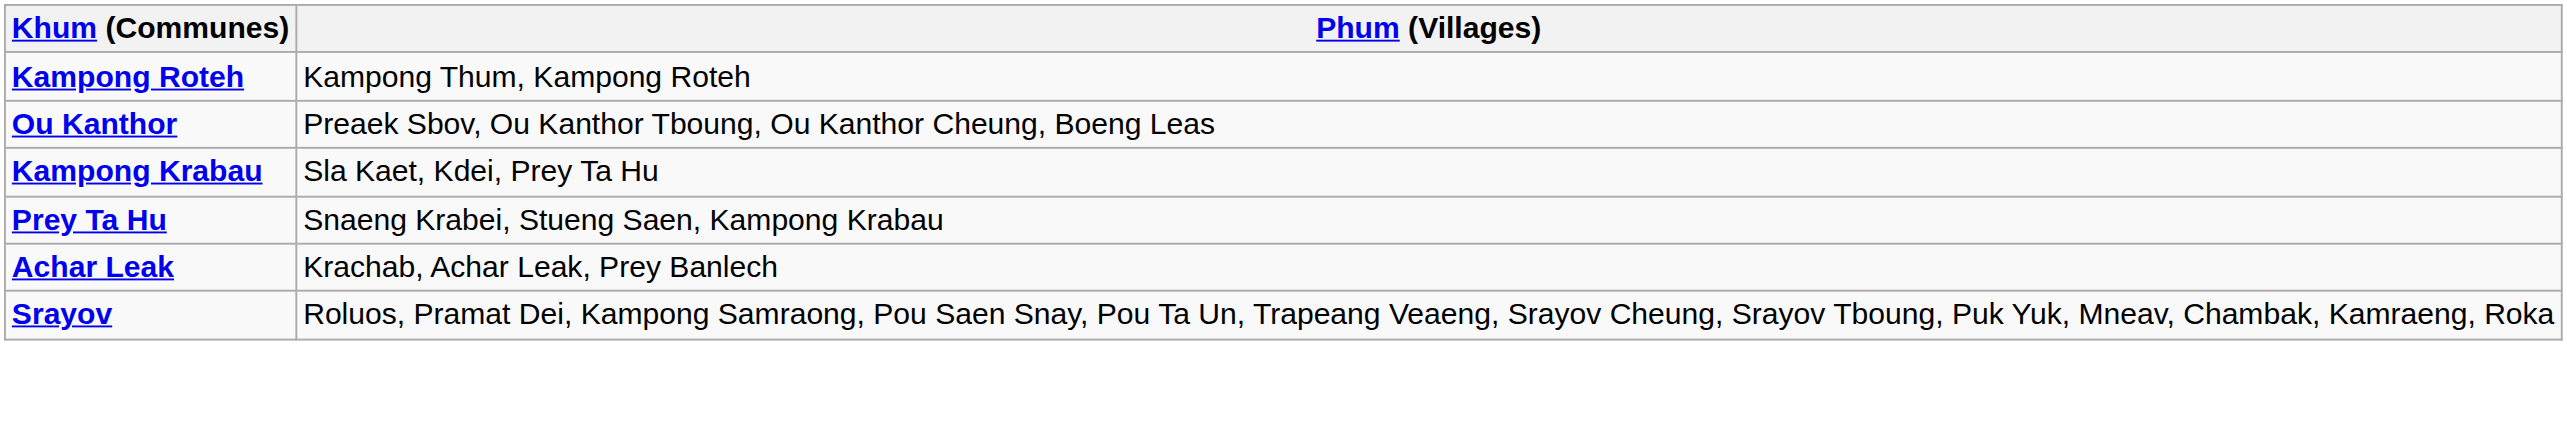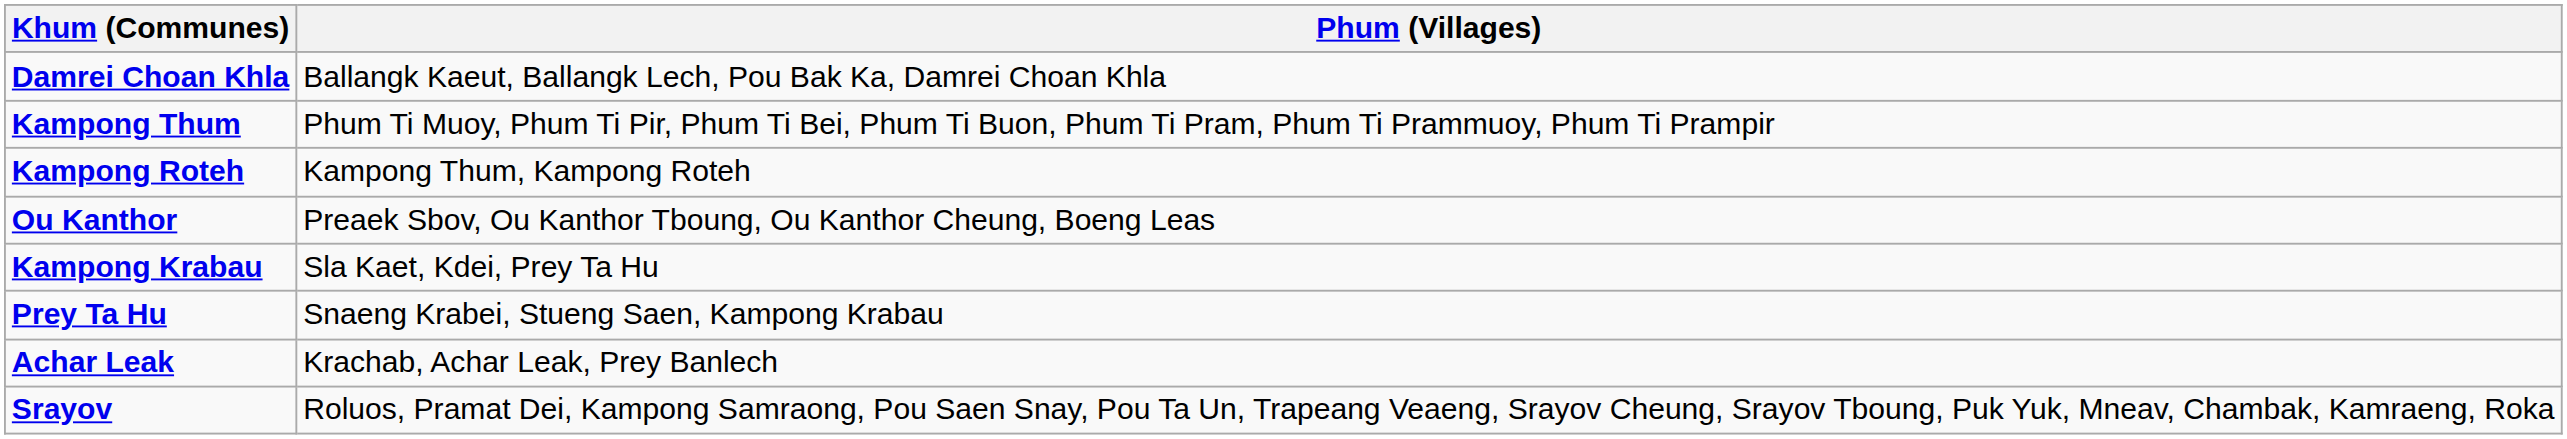 <table class="wikitable">
 <tr>
 <th><a href='#'>Khum</a> (Communes)</th>
 <th><a href='#'>Phum</a> (Villages)</th>
+</tr>
+<tr>
+<td><strong><a href='#'>Damrei Choan Khla</a></strong></td>
+<td>Ballangk  Kaeut, Ballangk Lech, Pou Bak Ka, Damrei Choan Khla</td>
+</tr>
+<tr>
+<td><strong><a href='#'>Kampong Thum</a></strong></td>
+<td>Phum Ti Muoy, Phum Ti Pir, Phum Ti Bei, Phum Ti Buon, Phum Ti Pram, Phum Ti Prammuoy, Phum Ti Prampir</td>
 </tr>
 <tr>
 <td><strong><a href='#'>Kampong Roteh</a></strong></td>
 <td>Kampong Thum, Kampong Roteh</td>
 </tr>
 <tr>
 <td><strong><a href='#'>Ou Kanthor</a></strong></td>
 <td>Preaek Sbov, Ou Kanthor Tboung, Ou Kanthor Cheung, Boeng Leas</td>
 </tr>
 <tr>
 <td><strong><a href='#'>Kampong Krabau</a></strong></td>
 <td>Sla Kaet, Kdei, Prey Ta Hu</td>
 </tr>
 <tr>
 <td><strong><a href='#'>Prey Ta Hu</a></strong></td>
 <td>Snaeng Krabei, Stueng Saen, Kampong Krabau</td>
 </tr>
 <tr>
 <td><strong><a href='#'>Achar Leak</a></strong></td>
 <td>Krachab, Achar Leak, Prey Banlech</td>
 </tr>
 <tr>
 <td><strong><a href='#'>Srayov</a></strong></td>
 <td>Roluos, Pramat Dei, Kampong Samraong, Pou Saen Snay, Pou Ta Un, Trapeang Veaeng, Srayov Cheung, Srayov Tboung, Puk Yuk, Mneav, Chambak, Kamraeng, Roka</td>
 </tr>
 </table>
